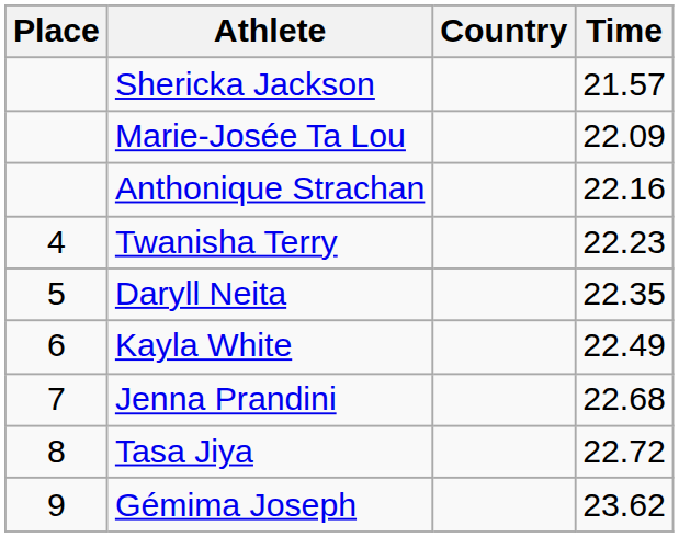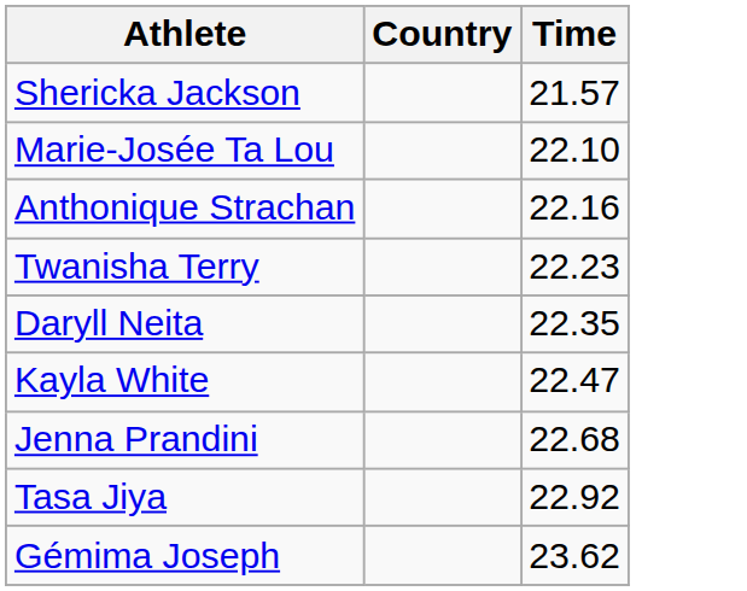 <table class="wikitable">
 <tr>
-<th>Place</th>
 <th>Athlete</th>
 <th>Country</th>
 <th>Time</th>
 </tr>
 <tr>
-<td align=center></td>
 <td><a href='#'>Shericka Jackson</a></td>
 <td></td>
 <td>21.57</td>
 </tr>
 <tr>
-<td align=center></td>
 <td><a href='#'>Marie-Josée Ta Lou</a></td>
 <td></td>
-<td>22.09</td>
+<td>22.10</td>
 </tr>
 <tr>
-<td align=center></td>
 <td><a href='#'>Anthonique Strachan</a></td>
 <td></td>
 <td>22.16</td>
 </tr>
 <tr>
-<td align=center>4</td>
 <td><a href='#'>Twanisha Terry</a></td>
 <td></td>
 <td>22.23</td>
 </tr>
 <tr>
-<td align=center>5</td>
 <td><a href='#'>Daryll Neita</a></td>
 <td></td>
 <td>22.35</td>
 </tr>
 <tr>
-<td align=center>6</td>
 <td><a href='#'>Kayla White</a></td>
 <td></td>
-<td>22.49</td>
+<td>22.47</td>
 </tr>
 <tr>
-<td align=center>7</td>
 <td><a href='#'>Jenna Prandini</a></td>
 <td></td>
 <td>22.68</td>
 </tr>
 <tr>
-<td align=center>8</td>
 <td><a href='#'>Tasa Jiya</a></td>
 <td></td>
-<td>22.72</td>
+<td>22.92</td>
 </tr>
 <tr>
-<td align=center>9</td>
 <td><a href='#'>Gémima Joseph</a></td>
 <td></td>
 <td>23.62</td>
 </tr>
 </table>
